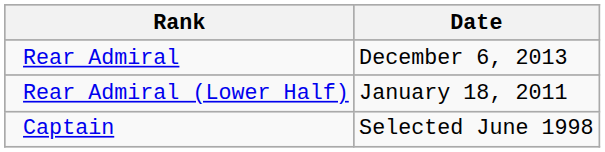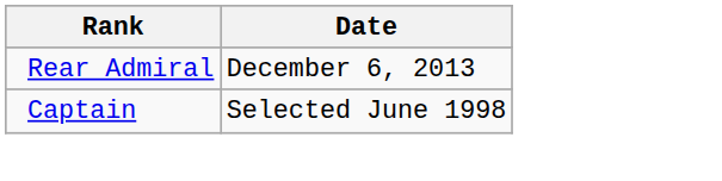 <table class="wikitable floatright mw-collapsible nowrap">
 <tr>
 <th>Rank</th>
 <th>Date</th>
 </tr>
 <tr>
 <td> <a href='#'>Rear Admiral</a></td>
 <td>December 6, 2013</td>
 </tr>
 <tr>
-<td> <a href='#'>Rear Admiral (Lower Half)</a></td>
-<td>January 18, 2011</td>
-</tr>
-<tr>
 <td> <a href='#'>Captain</a></td>
 <td>Selected June 1998</td>
 </tr>
 </table>
